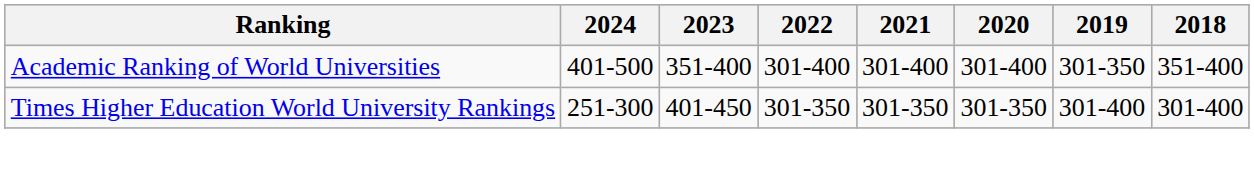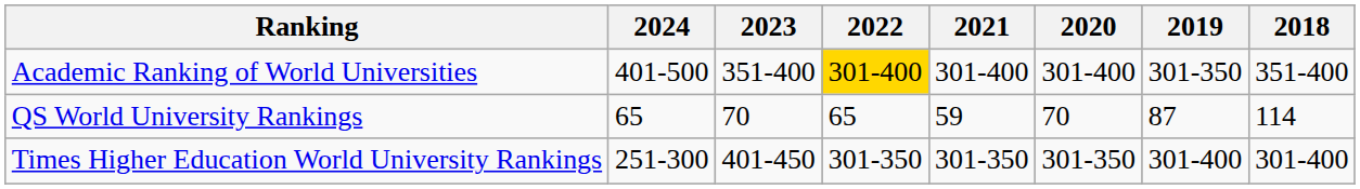 <table class="wikitable">
 <tr>
 <th>Ranking</th>
 <th>2024</th>
 <th>2023</th>
 <th>2022</th>
 <th>2021</th>
 <th>2020</th>
 <th>2019</th>
 <th>2018</th>
 </tr>
 <tr>
 <td><a href='#'>Academic Ranking of World Universities</a></td>
 <td>401-500</td>
 <td>351-400</td>
-<td>301-400</td>
+<td style="background: gold;">301-400</td>
 <td>301-400</td>
 <td>301-400</td>
 <td>301-350</td>
 <td>351-400</td>
+</tr>
+<tr>
+<td><a href='#'>QS World University Rankings</a></td>
+<td>65</td>
+<td>70</td>
+<td>65</td>
+<td>59</td>
+<td>70</td>
+<td>87</td>
+<td>114</td>
 </tr>
 <tr>
 <td><a href='#'>Times Higher Education World University Rankings</a></td>
 <td>251-300</td>
 <td>401-450</td>
 <td>301-350</td>
 <td>301-350</td>
 <td>301-350</td>
 <td>301-400</td>
 <td>301-400</td>
 </tr>
 </table>
